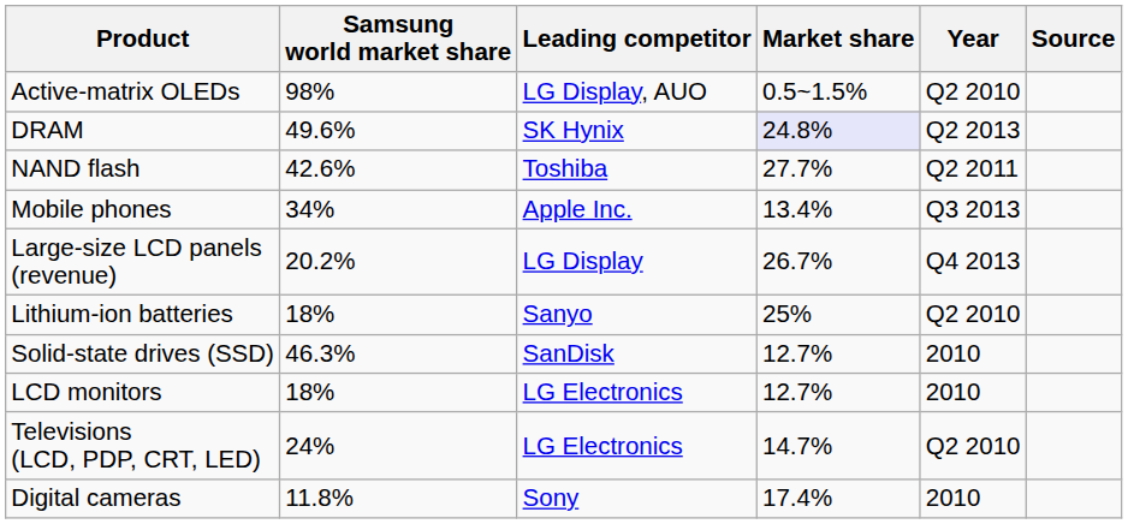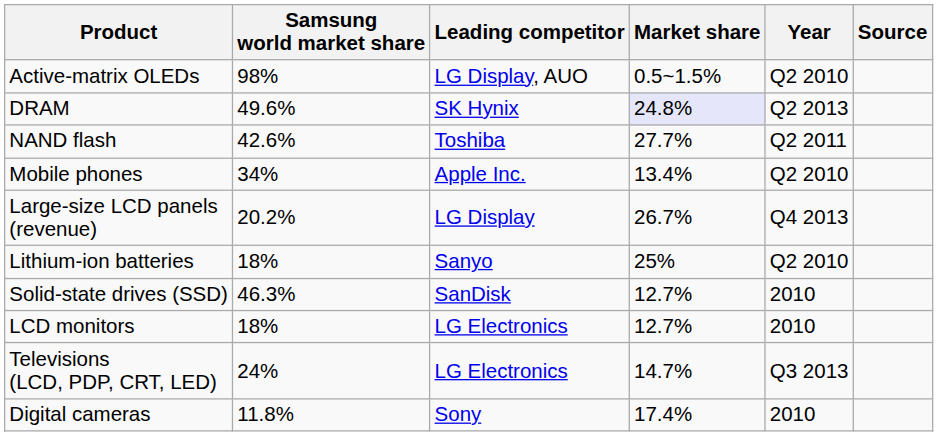 <table class="wikitable sortable">
 <tr>
 <th>Product</th>
 <th>Samsung<br>world market share</th>
 <th>Leading competitor</th>
 <th>Market share</th>
 <th>Year</th>
 <th>Source</th>
 </tr>
 <tr>
 <td>Active-matrix OLEDs</td>
 <td>98%</td>
 <td><a href='#'>LG Display</a>, AUO</td>
 <td>0.5~1.5%</td>
 <td>Q2 2010</td>
 <td></td>
 </tr>
 <tr>
 <td>DRAM</td>
 <td>49.6%</td>
 <td><a href='#'>SK Hynix</a></td>
 <td style="background: lavender;">24.8%</td>
 <td>Q2 2013</td>
 <td></td>
 </tr>
 <tr>
 <td>NAND flash</td>
 <td>42.6%</td>
 <td><a href='#'>Toshiba</a></td>
 <td>27.7%</td>
 <td>Q2 2011</td>
 <td></td>
 </tr>
 <tr>
 <td>Mobile phones</td>
 <td>34%</td>
 <td><a href='#'>Apple Inc.</a></td>
 <td>13.4%</td>
-<td>Q3 2013</td>
+<td>Q2 2010</td>
 <td></td>
 </tr>
 <tr>
 <td>Large-size LCD panels<br> (revenue)</td>
 <td>20.2%</td>
 <td><a href='#'>LG Display</a></td>
 <td>26.7%</td>
 <td>Q4 2013</td>
 <td></td>
 </tr>
 <tr>
 <td>Lithium-ion batteries</td>
 <td>18%</td>
 <td><a href='#'>Sanyo</a></td>
 <td>25%</td>
 <td>Q2 2010</td>
 <td></td>
 </tr>
 <tr>
 <td>Solid-state drives (SSD)</td>
 <td>46.3%</td>
 <td><a href='#'>SanDisk</a></td>
 <td>12.7%</td>
 <td>2010</td>
 <td></td>
 </tr>
 <tr>
 <td>LCD monitors</td>
 <td>18%</td>
 <td><a href='#'>LG Electronics</a></td>
 <td>12.7%</td>
 <td>2010</td>
 <td></td>
 </tr>
 <tr>
 <td>Televisions<br>(LCD, PDP, CRT, LED)</td>
 <td>24%</td>
 <td><a href='#'>LG Electronics</a></td>
 <td>14.7%</td>
-<td>Q2 2010</td>
+<td>Q3 2013</td>
 <td></td>
 </tr>
 <tr>
 <td>Digital cameras</td>
 <td>11.8%</td>
 <td><a href='#'>Sony</a></td>
 <td>17.4%</td>
 <td>2010</td>
 <td></td>
 </tr>
 </table>
